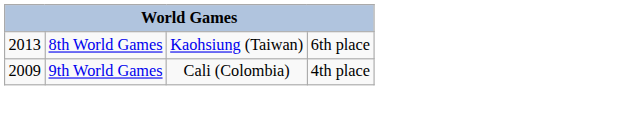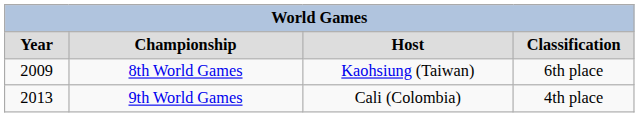 <table class="wikitable" style=font-size:90%>
 <tr align=center style="background:#B0C4DE;">
 <td colspan=4><strong>World Games</strong></td>
 </tr>
+<tr align=center bgcolor="#dddddd">
+<td width=50><strong>Year</strong></td>
+<td width=200><strong>Championship</strong></td>
+<td width=180><strong>Host</strong></td>
+<td width=100><strong>Classification</strong></td>
+</tr>
 <tr align=center>
-<td>2013</td>
+<td>2009</td>
 <td><a href='#'>8th World Games</a></td>
 <td><a href='#'>Kaohsiung</a> (Taiwan)</td>
 <td align="center">6th place</td>
 </tr>
 <tr align=center>
-<td>2009</td>
+<td>2013</td>
 <td><a href='#'>9th World Games</a></td>
 <td>Cali (Colombia)</td>
 <td align="center">4th place</td>
 </tr>
 </table>
